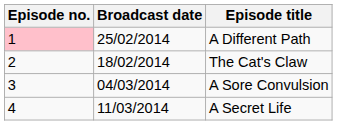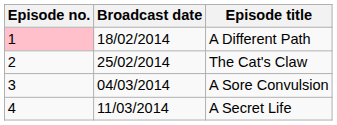 <table class="wikitable">
 <tr>
 <th>Episode no.</th>
 <th>Broadcast date</th>
 <th>Episode title</th>
 </tr>
 <tr>
 <td style="background: pink;">1</td>
-<td>25/02/2014</td>
+<td>18/02/2014</td>
 <td>A Different Path</td>
 </tr>
 <tr>
 <td>2</td>
-<td>18/02/2014</td>
+<td>25/02/2014</td>
 <td>The Cat's Claw</td>
 </tr>
 <tr>
 <td>3</td>
 <td>04/03/2014</td>
 <td>A Sore Convulsion</td>
 </tr>
 <tr>
 <td>4</td>
 <td>11/03/2014</td>
 <td>A Secret Life</td>
 </tr>
 </table>
